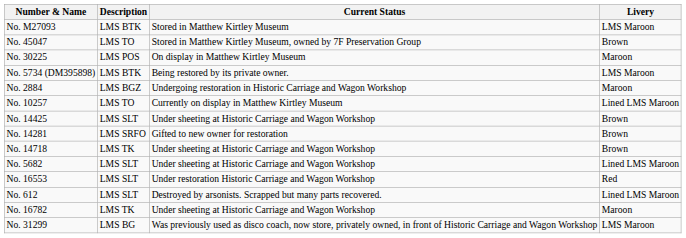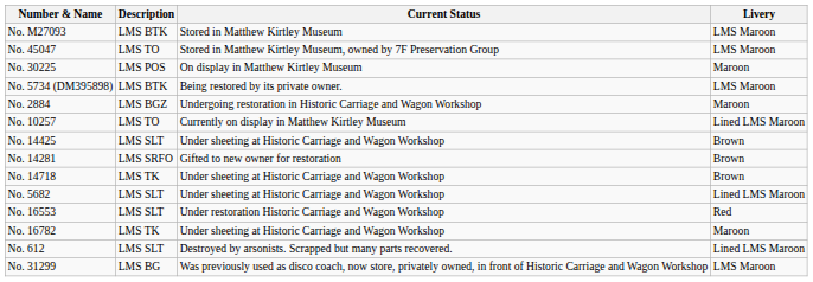 <table class="wikitable mw-collapsible mw-collapsed">
 <tr>
 <th>Number & Name</th>
 <th>Description</th>
 <th>Current Status</th>
 <th>Livery</th>
 </tr>
 <tr>
 <td>No. M27093</td>
 <td>LMS BTK</td>
 <td>Stored in Matthew Kirtley Museum</td>
 <td>LMS Maroon</td>
 </tr>
 <tr>
 <td>No. 45047</td>
 <td>LMS TO</td>
 <td>Stored in Matthew Kirtley Museum, owned by 7F Preservation Group</td>
-<td>Brown</td>
+<td>LMS Maroon</td>
 </tr>
 <tr>
 <td>No. 30225</td>
 <td>LMS POS</td>
 <td>On display in Matthew Kirtley Museum</td>
 <td>Maroon</td>
 </tr>
 <tr>
 <td>No. 5734 (DM395898)</td>
 <td>LMS BTK</td>
 <td>Being restored by its private owner.</td>
 <td>LMS Maroon</td>
 </tr>
 <tr>
 <td>No. 2884</td>
 <td>LMS BGZ</td>
 <td>Undergoing restoration in Historic Carriage and Wagon Workshop</td>
 <td>Maroon</td>
 </tr>
 <tr>
 <td>No. 10257</td>
 <td>LMS TO</td>
 <td>Currently on display in Matthew Kirtley Museum</td>
 <td>Lined LMS Maroon</td>
 </tr>
 <tr>
 <td>No. 14425</td>
 <td>LMS SLT</td>
 <td>Under sheeting at Historic Carriage and Wagon Workshop</td>
 <td>Brown</td>
 </tr>
 <tr>
 <td>No. 14281</td>
 <td>LMS SRFO</td>
 <td>Gifted to new owner for restoration</td>
 <td>Brown</td>
 </tr>
 <tr>
 <td>No. 14718</td>
 <td>LMS TK</td>
 <td>Under sheeting at Historic Carriage and Wagon Workshop</td>
 <td>Brown</td>
 </tr>
 <tr>
 <td>No. 5682</td>
 <td>LMS SLT</td>
 <td>Under sheeting at Historic Carriage and Wagon Workshop</td>
 <td>Lined LMS Maroon</td>
 </tr>
 <tr>
 <td>No. 16553</td>
 <td>LMS SLT</td>
 <td>Under restoration Historic Carriage and Wagon Workshop</td>
 <td>Red</td>
 </tr>
 <tr>
+<td>No. 16782</td>
+<td>LMS TK</td>
+<td>Under sheeting at Historic Carriage and Wagon Workshop</td>
+<td>Maroon</td>
+</tr>
+<tr>
 <td>No. 612</td>
 <td>LMS SLT</td>
 <td>Destroyed by arsonists. Scrapped but many parts recovered.</td>
 <td>Lined LMS Maroon</td>
-</tr>
-<tr>
-<td>No. 16782</td>
-<td>LMS TK</td>
-<td>Under sheeting at Historic Carriage and Wagon Workshop</td>
-<td>Maroon</td>
 </tr>
 <tr>
 <td>No. 31299</td>
 <td>LMS BG</td>
 <td>Was previously used as disco coach, now store, privately owned, in front of Historic Carriage and Wagon Workshop</td>
 <td>LMS Maroon</td>
 </tr>
 </table>
